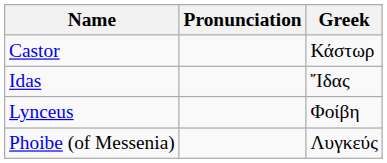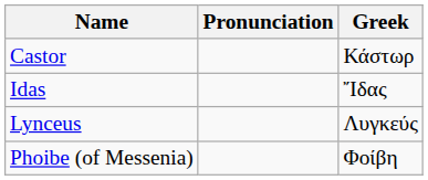 <table class="wikitable">
 <tr>
 <th>Name</th>
 <th>Pronunciation</th>
 <th>Greek</th>
 </tr>
 <tr>
 <td><a href='#'>Castor</a></td>
 <td></td>
 <td>Κάστωρ</td>
 </tr>
 <tr>
 <td><a href='#'>Idas</a></td>
 <td></td>
 <td>Ἴδας</td>
 </tr>
 <tr>
 <td><a href='#'>Lynceus</a></td>
 <td></td>
-<td>Φοίβη</td>
+<td>Λυγκεύς</td>
 </tr>
 <tr>
 <td><a href='#'>Phoibe</a> (of Messenia)</td>
 <td></td>
-<td>Λυγκεύς</td>
+<td>Φοίβη</td>
 </tr>
 </table>
